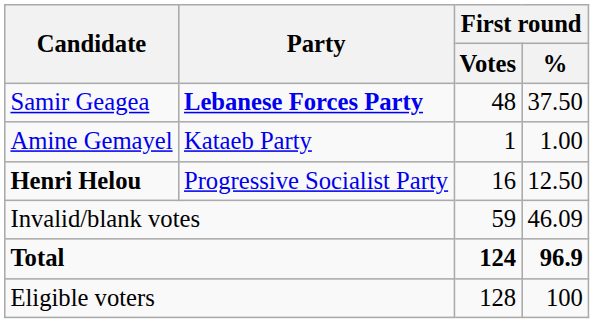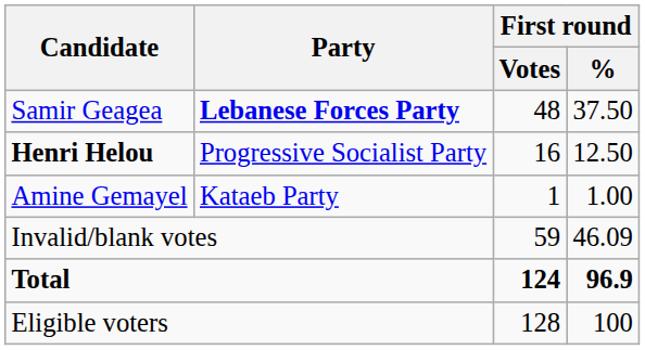 <table class=wikitable style=text-align:right>
 <tr>
 <th rowspan=2>Candidate</th>
 <th rowspan=2>Party</th>
 <th colspan=2>First round</th>
 </tr>
 <tr>
 <th>Votes</th>
 <th>%</th>
 </tr>
 <tr>
 <td align=left><a href='#'>Samir Geagea</a></td>
 <td align=left><strong><a href='#'>Lebanese Forces Party</a></strong></td>
 <td>48</td>
 <td>37.50</td>
 </tr>
 <tr>
+<td align=left><strong>Henri Helou</strong></td>
+<td align=left><a href='#'>Progressive Socialist Party</a></td>
+<td>16</td>
+<td>12.50</td>
+</tr>
+<tr>
 <td align=left><a href='#'>Amine Gemayel</a></td>
 <td align=left><a href='#'>Kataeb Party</a></td>
 <td>1</td>
 <td>1.00</td>
-</tr>
-<tr>
-<td align=left><strong>Henri Helou</strong></td>
-<td align=left><a href='#'>Progressive Socialist Party</a></td>
-<td>16</td>
-<td>12.50</td>
 </tr>
 <tr>
 <td style="text-align:left;" colspan="2">Invalid/blank votes</td>
 <td>59</td>
 <td>46.09</td>
 </tr>
 <tr>
 <td style="text-align:left;" colspan="2"><strong>Total</strong></td>
 <td><strong>124</strong></td>
 <td><strong>96.9</strong></td>
 </tr>
 <tr>
 <td style="text-align:left;" colspan="2">Eligible voters</td>
 <td>128</td>
 <td>100</td>
 </tr>
 </table>
